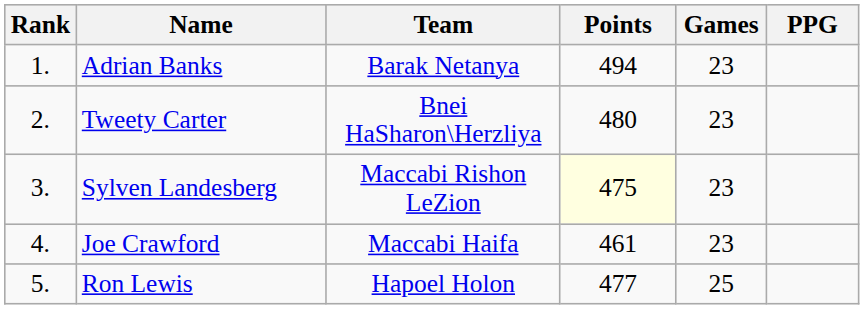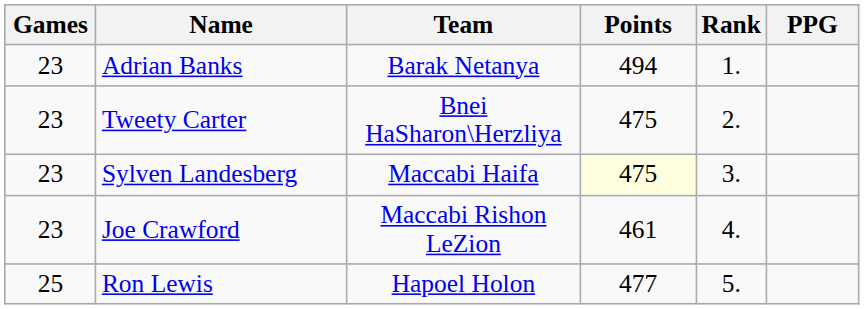 <table class="wikitable" style="text-align: center;">
 <tr>
-<th>Rank</th>
+<th width=50>Games</th>
 <th width=150>Name</th>
 <th width=140>Team</th>
 <th width=65>Points</th>
-<th width=50>Games</th>
+<th>Rank</th>
 <th width=50>PPG</th>
 </tr>
 <tr>
-<td>1.</td>
+<td>23</td>
 <td align="left"> <a href='#'>Adrian Banks</a></td>
 <td><a href='#'>Barak Netanya</a></td>
 <td>494</td>
-<td>23</td>
+<td>1.</td>
 <td><strong></strong></td>
 </tr>
 <tr>
-<td>2.</td>
+<td>23</td>
 <td align="left"> <a href='#'>Tweety Carter</a></td>
 <td><a href='#'>Bnei HaSharon\Herzliya</a></td>
-<td>480</td>
-<td>23</td>
+<td>475</td>
+<td>2.</td>
 <td><strong></strong></td>
 </tr>
 <tr>
+<td>23</td>
+<td align="left"> <a href='#'>Sylven Landesberg</a></td>
+<td><a href='#'>Maccabi Haifa</a></td>
+<td style="background: lightyellow;">475</td>
 <td>3.</td>
-<td align="left"> <a href='#'>Sylven Landesberg</a></td>
-<td><a href='#'>Maccabi Rishon LeZion</a></td>
-<td style="background: lightyellow;">475</td>
-<td>23</td>
 <td><strong></strong></td>
 </tr>
 <tr>
+<td>23</td>
+<td align="left"> <a href='#'>Joe Crawford</a></td>
+<td><a href='#'>Maccabi Rishon LeZion</a></td>
+<td>461</td>
 <td>4.</td>
-<td align="left"> <a href='#'>Joe Crawford</a></td>
-<td><a href='#'>Maccabi Haifa</a></td>
-<td>461</td>
-<td>23</td>
 <td><strong></strong></td>
 </tr>
 <tr>
-<td>5.</td>
+<td>25</td>
 <td align="left"> <a href='#'>Ron Lewis</a></td>
 <td><a href='#'>Hapoel Holon</a></td>
 <td>477</td>
-<td>25</td>
+<td>5.</td>
 <td><strong></strong></td>
 </tr>
 </table>
